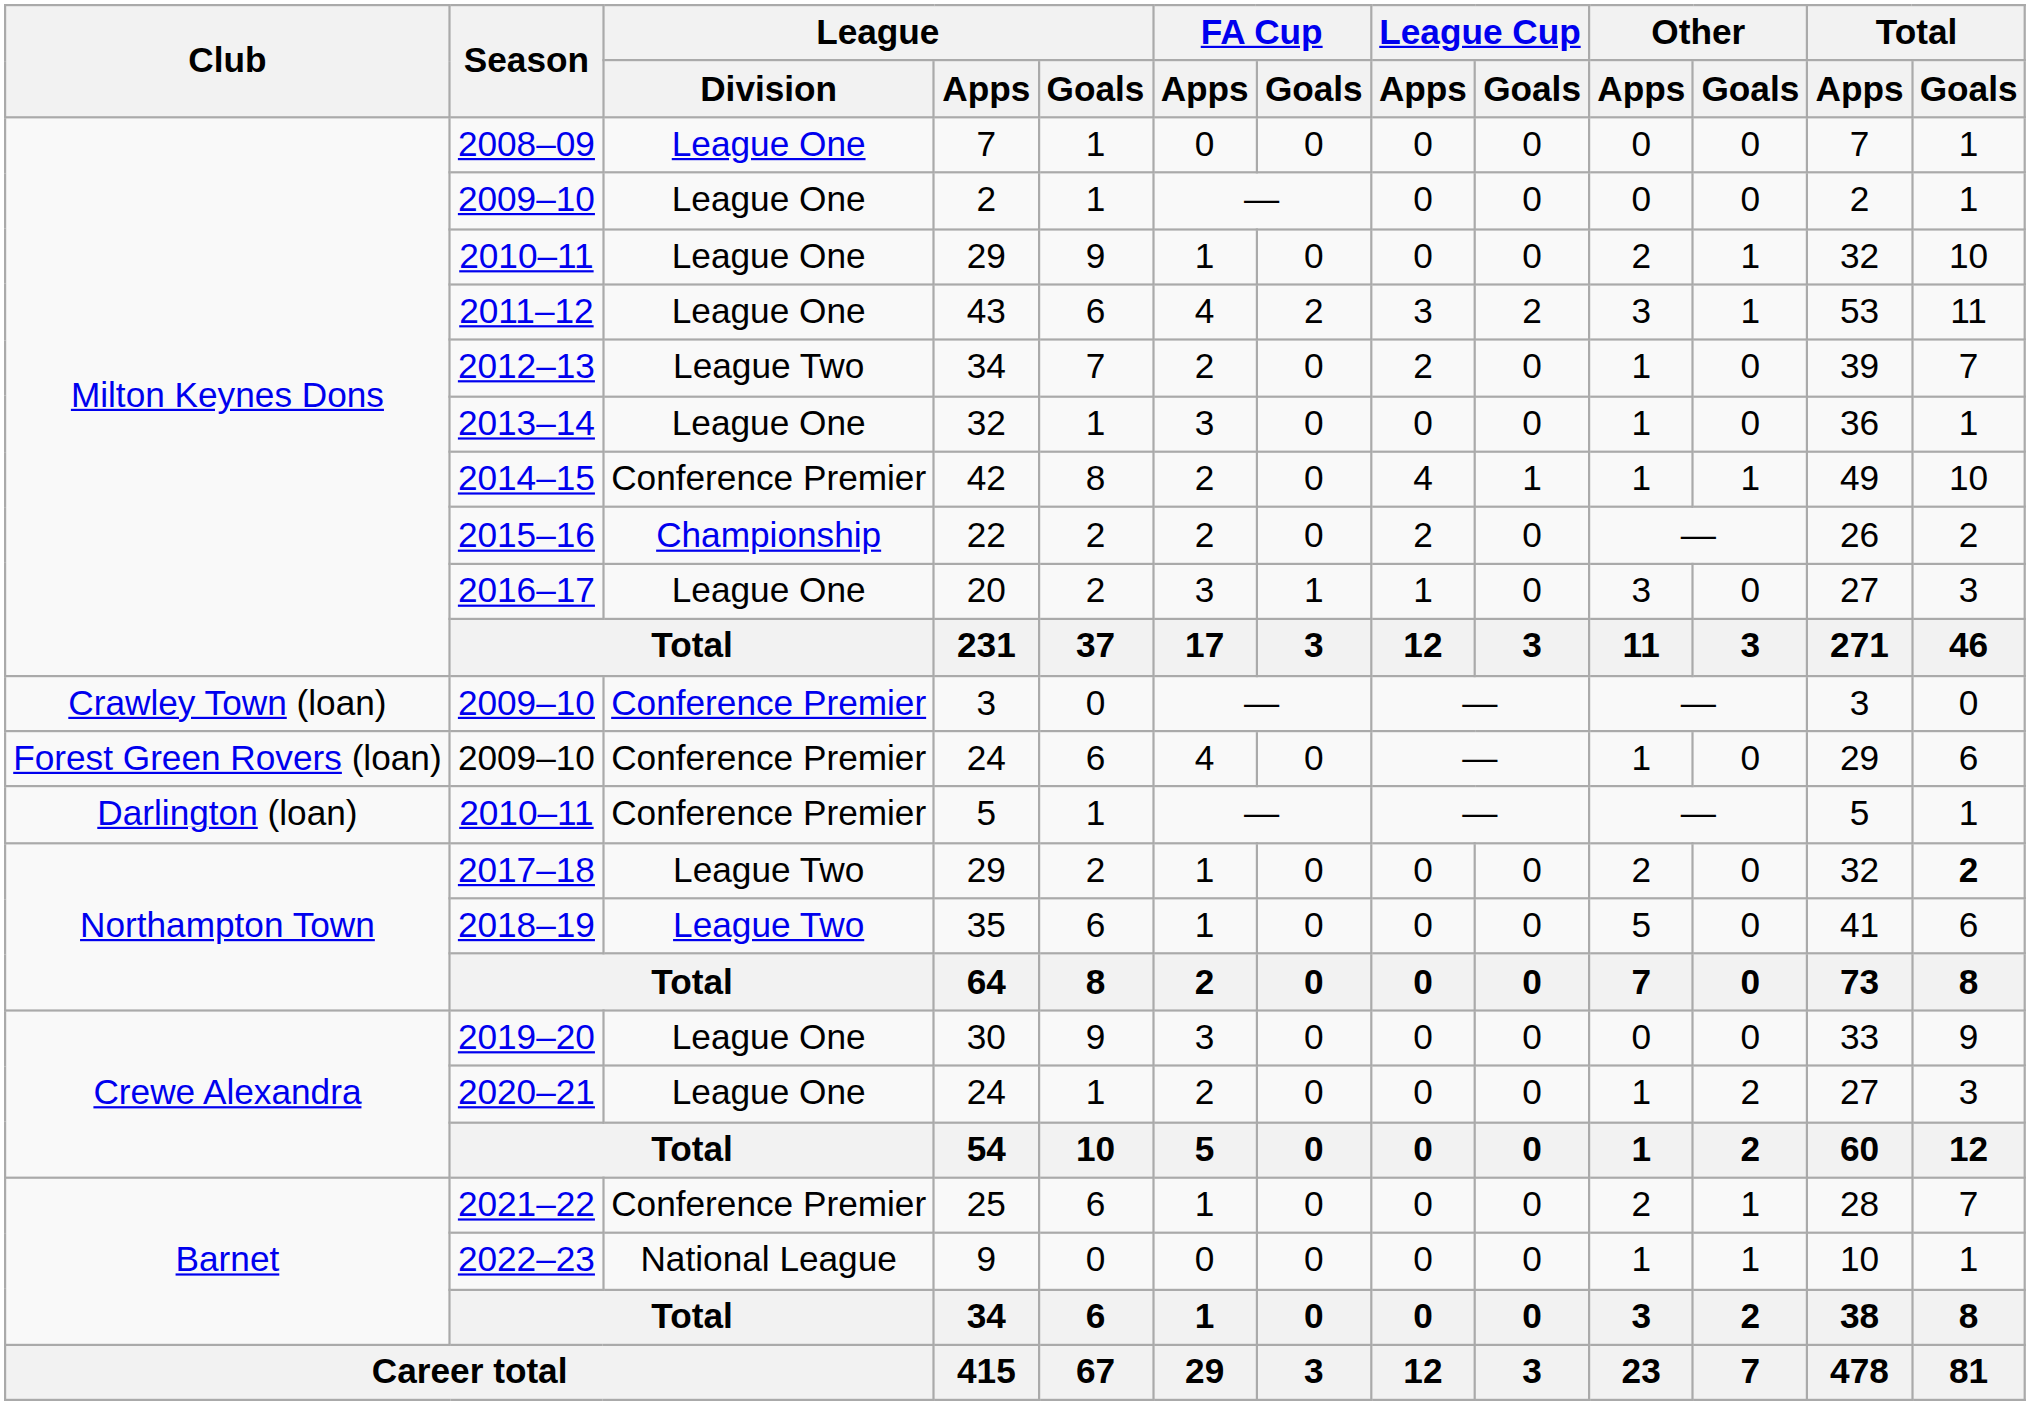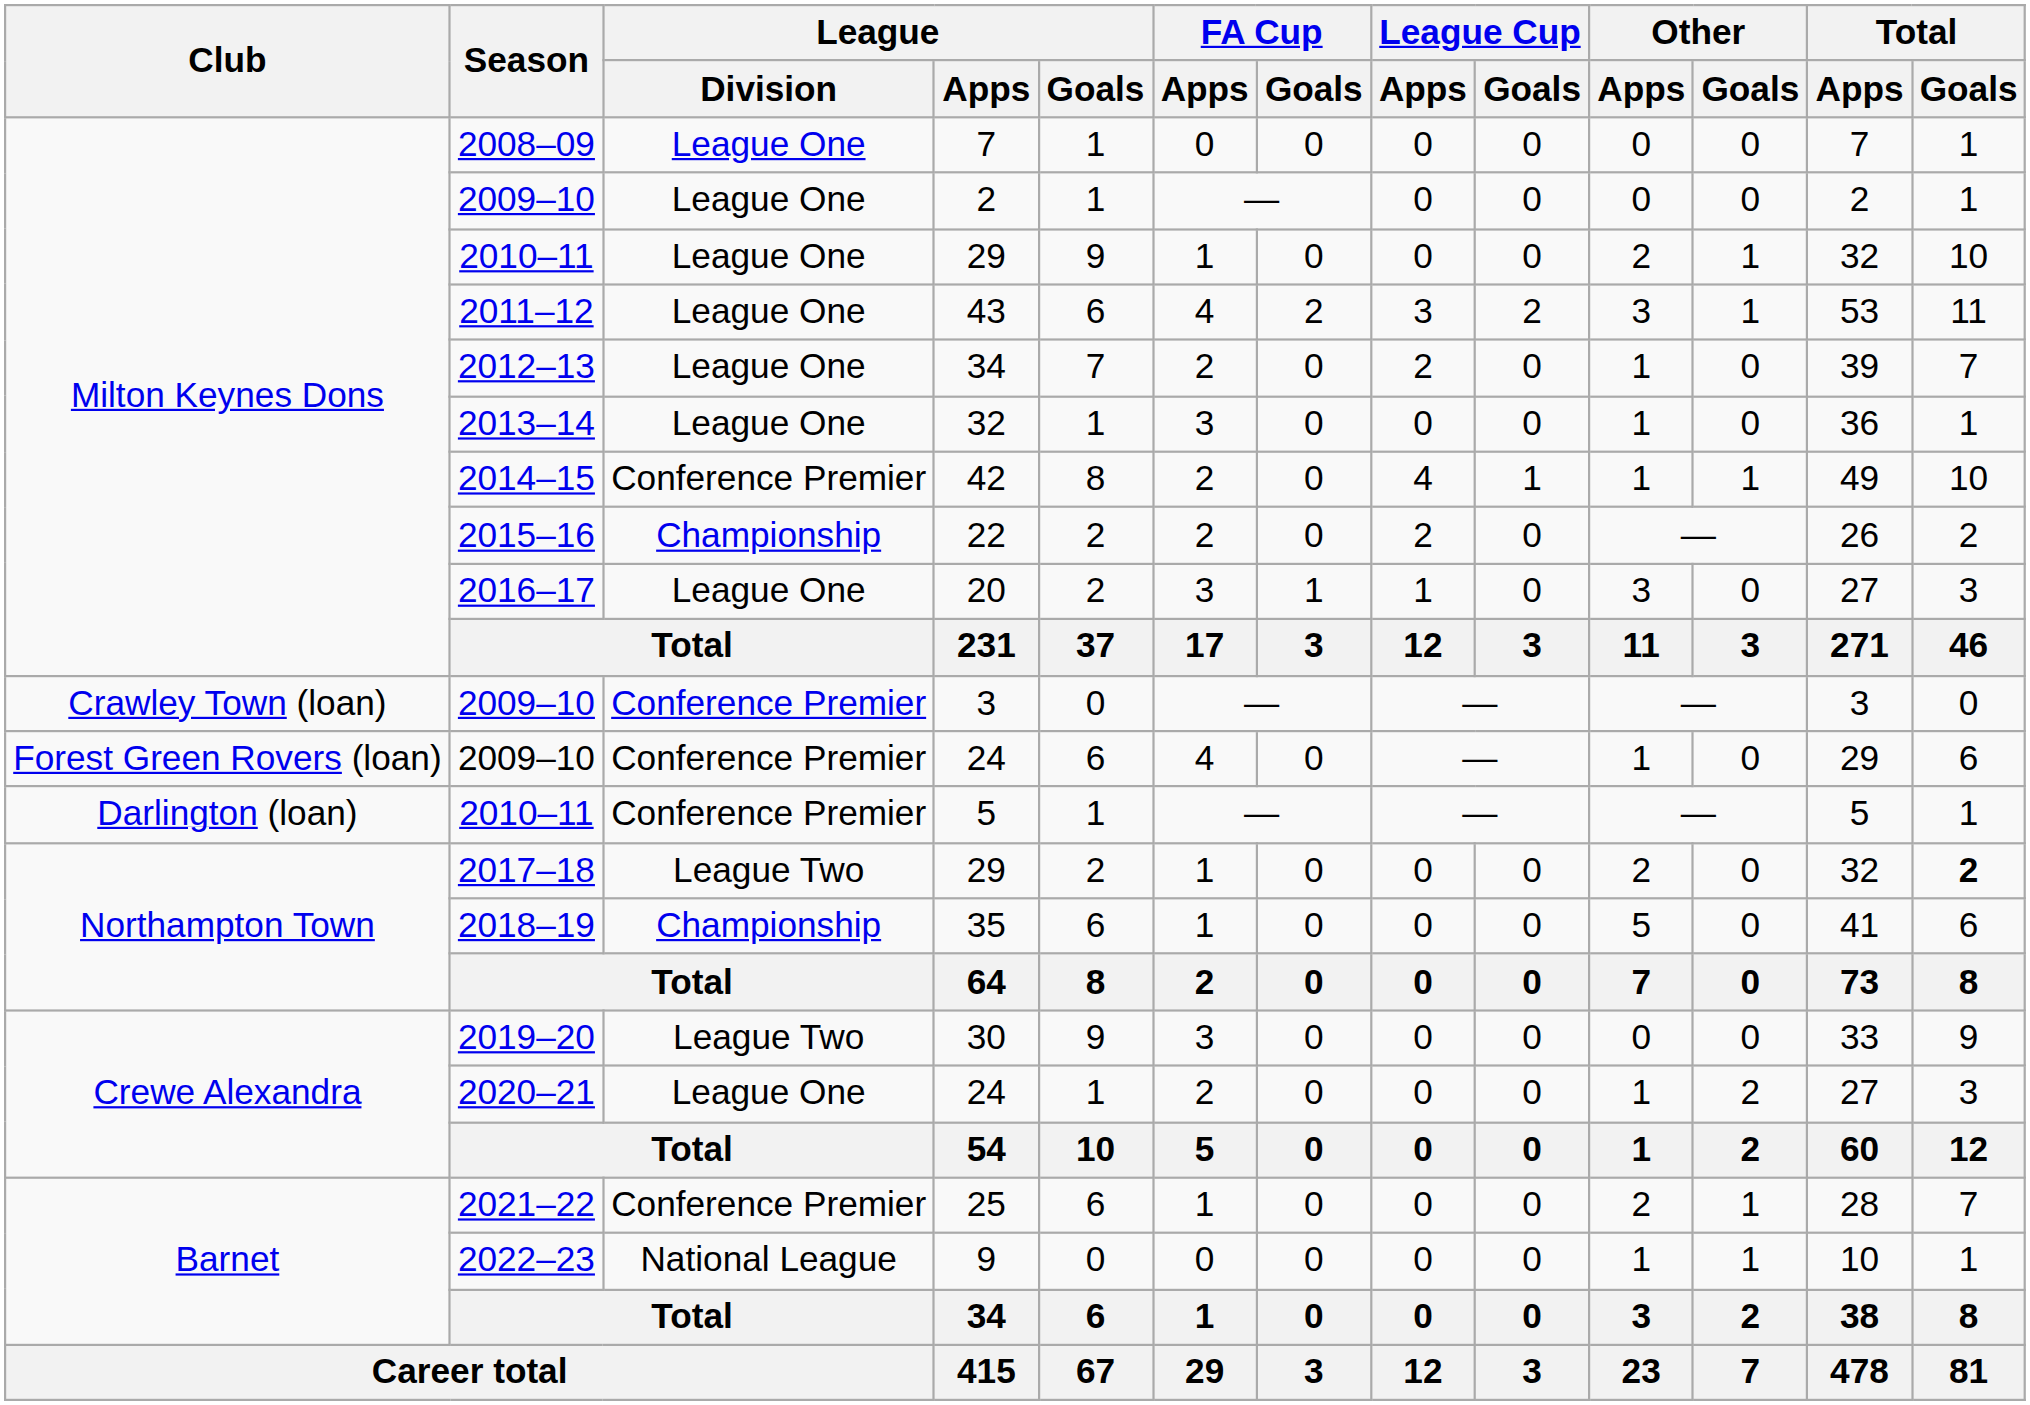 <table class=wikitable style=text-align:center>
 <tr>
 <th rowspan=2>Club</th>
 <th rowspan=2>Season</th>
 <th colspan=3>League</th>
 <th colspan=2><a href='#'>FA Cup</a></th>
 <th colspan=2><a href='#'>League Cup</a></th>
 <th colspan=2>Other</th>
 <th colspan=2>Total</th>
 </tr>
 <tr>
 <th>Division</th>
 <th>Apps</th>
 <th>Goals</th>
 <th>Apps</th>
 <th>Goals</th>
 <th>Apps</th>
 <th>Goals</th>
 <th>Apps</th>
 <th>Goals</th>
 <th>Apps</th>
 <th>Goals</th>
 </tr>
 <tr>
 <td rowspan=10><a href='#'>Milton Keynes Dons</a></td>
 <td><a href='#'>2008–09</a></td>
 <td><a href='#'>League One</a></td>
 <td>7</td>
 <td>1</td>
 <td>0</td>
 <td>0</td>
 <td>0</td>
 <td>0</td>
 <td>0</td>
 <td>0</td>
 <td>7</td>
 <td>1</td>
 </tr>
 <tr>
 <td><a href='#'>2009–10</a></td>
 <td>League One</td>
 <td>2</td>
 <td>1</td>
 <td colspan=2>—</td>
 <td>0</td>
 <td>0</td>
 <td>0</td>
 <td>0</td>
 <td>2</td>
 <td>1</td>
 </tr>
 <tr>
 <td><a href='#'>2010–11</a></td>
 <td>League One</td>
 <td>29</td>
 <td>9</td>
 <td>1</td>
 <td>0</td>
 <td>0</td>
 <td>0</td>
 <td>2</td>
 <td>1</td>
 <td>32</td>
 <td>10</td>
 </tr>
 <tr>
 <td><a href='#'>2011–12</a></td>
 <td>League One</td>
 <td>43</td>
 <td>6</td>
 <td>4</td>
 <td>2</td>
 <td>3</td>
 <td>2</td>
 <td>3</td>
 <td>1</td>
 <td>53</td>
 <td>11</td>
 </tr>
 <tr>
 <td><a href='#'>2012–13</a></td>
-<td>League Two</td>
+<td>League One</td>
 <td>34</td>
 <td>7</td>
 <td>2</td>
 <td>0</td>
 <td>2</td>
 <td>0</td>
 <td>1</td>
 <td>0</td>
 <td>39</td>
 <td>7</td>
 </tr>
 <tr>
 <td><a href='#'>2013–14</a></td>
 <td>League One</td>
 <td>32</td>
 <td>1</td>
 <td>3</td>
 <td>0</td>
 <td>0</td>
 <td>0</td>
 <td>1</td>
 <td>0</td>
 <td>36</td>
 <td>1</td>
 </tr>
 <tr>
 <td><a href='#'>2014–15</a></td>
 <td>Conference Premier</td>
 <td>42</td>
 <td>8</td>
 <td>2</td>
 <td>0</td>
 <td>4</td>
 <td>1</td>
 <td>1</td>
 <td>1</td>
 <td>49</td>
 <td>10</td>
 </tr>
 <tr>
 <td><a href='#'>2015–16</a></td>
 <td><a href='#'>Championship</a></td>
 <td>22</td>
 <td>2</td>
 <td>2</td>
 <td>0</td>
 <td>2</td>
 <td>0</td>
 <td colspan=2>—</td>
 <td>26</td>
 <td>2</td>
 </tr>
 <tr>
 <td><a href='#'>2016–17</a></td>
 <td>League One</td>
 <td>20</td>
 <td>2</td>
 <td>3</td>
 <td>1</td>
 <td>1</td>
 <td>0</td>
 <td>3</td>
 <td>0</td>
 <td>27</td>
 <td>3</td>
 </tr>
 <tr>
 <th colspan=2>Total</th>
 <th>231</th>
 <th>37</th>
 <th>17</th>
 <th>3</th>
 <th>12</th>
 <th>3</th>
 <th>11</th>
 <th>3</th>
 <th>271</th>
 <th>46</th>
 </tr>
 <tr>
 <td><a href='#'>Crawley Town</a> (loan)</td>
 <td><a href='#'>2009–10</a></td>
 <td><a href='#'>Conference Premier</a></td>
 <td>3</td>
 <td>0</td>
 <td colspan=2>—</td>
 <td colspan=2>—</td>
 <td colspan=2>—</td>
 <td>3</td>
 <td>0</td>
 </tr>
 <tr>
 <td><a href='#'>Forest Green Rovers</a> (loan)</td>
 <td>2009–10</td>
 <td>Conference Premier</td>
 <td>24</td>
 <td>6</td>
 <td>4</td>
 <td>0</td>
 <td colspan=2>—</td>
 <td>1</td>
 <td>0</td>
 <td>29</td>
 <td>6</td>
 </tr>
 <tr>
 <td><a href='#'>Darlington</a> (loan)</td>
 <td><a href='#'>2010–11</a></td>
 <td>Conference Premier</td>
 <td>5</td>
 <td>1</td>
 <td colspan=2>—</td>
 <td colspan=2>—</td>
 <td colspan=2>—</td>
 <td>5</td>
 <td>1</td>
 </tr>
 <tr>
 <td rowspan=3><a href='#'>Northampton Town</a></td>
 <td><a href='#'>2017–18</a></td>
 <td>League Two</td>
 <td>29</td>
 <td>2</td>
 <td>1</td>
 <td>0</td>
 <td>0</td>
 <td>0</td>
 <td>2</td>
 <td>0</td>
 <td>32</td>
 <td><strong>2</strong></td>
 </tr>
 <tr>
 <td><a href='#'>2018–19</a></td>
-<td><a href='#'>League Two</a></td>
+<td><a href='#'>Championship</a></td>
 <td>35</td>
 <td>6</td>
 <td>1</td>
 <td>0</td>
 <td>0</td>
 <td>0</td>
 <td>5</td>
 <td>0</td>
 <td>41</td>
 <td>6</td>
 </tr>
 <tr>
 <th colspan=2>Total</th>
 <th>64</th>
 <th>8</th>
 <th>2</th>
 <th>0</th>
 <th>0</th>
 <th>0</th>
 <th>7</th>
 <th>0</th>
 <th>73</th>
 <th>8</th>
 </tr>
 <tr>
 <td rowspan=3><a href='#'>Crewe Alexandra</a></td>
 <td><a href='#'>2019–20</a></td>
-<td>League One</td>
+<td>League Two</td>
 <td>30</td>
 <td>9</td>
 <td>3</td>
 <td>0</td>
 <td>0</td>
 <td>0</td>
 <td>0</td>
 <td>0</td>
 <td>33</td>
 <td>9</td>
 </tr>
 <tr>
 <td><a href='#'>2020–21</a></td>
 <td>League One</td>
 <td>24</td>
 <td>1</td>
 <td>2</td>
 <td>0</td>
 <td>0</td>
 <td>0</td>
 <td>1</td>
 <td>2</td>
 <td>27</td>
 <td>3</td>
 </tr>
 <tr>
 <th colspan=2>Total</th>
 <th>54</th>
 <th>10</th>
 <th>5</th>
 <th>0</th>
 <th>0</th>
 <th>0</th>
 <th>1</th>
 <th>2</th>
 <th>60</th>
 <th>12</th>
 </tr>
 <tr>
 <td rowspan=3><a href='#'>Barnet</a></td>
 <td><a href='#'>2021–22</a></td>
 <td>Conference Premier</td>
 <td>25</td>
 <td>6</td>
 <td>1</td>
 <td>0</td>
 <td>0</td>
 <td>0</td>
 <td>2</td>
 <td>1</td>
 <td>28</td>
 <td>7</td>
 </tr>
 <tr>
 <td><a href='#'>2022–23</a></td>
 <td>National League</td>
 <td>9</td>
 <td>0</td>
 <td>0</td>
 <td>0</td>
 <td>0</td>
 <td>0</td>
 <td>1</td>
 <td>1</td>
 <td>10</td>
 <td>1</td>
 </tr>
 <tr>
 <th colspan=2>Total</th>
 <th>34</th>
 <th>6</th>
 <th>1</th>
 <th>0</th>
 <th>0</th>
 <th>0</th>
 <th>3</th>
 <th>2</th>
 <th>38</th>
 <th>8</th>
 </tr>
 <tr>
 <th colspan=3>Career total</th>
 <th>415</th>
 <th>67</th>
 <th>29</th>
 <th>3</th>
 <th>12</th>
 <th>3</th>
 <th>23</th>
 <th>7</th>
 <th>478</th>
 <th>81</th>
 </tr>
 </table>
